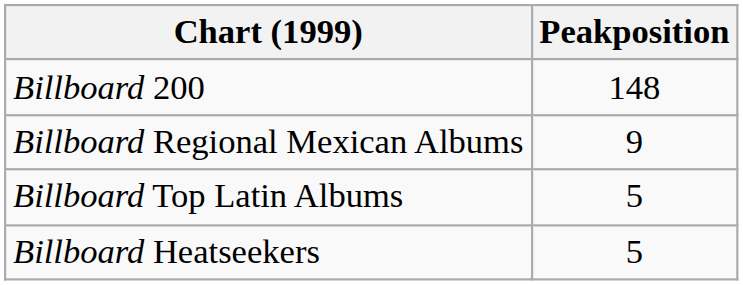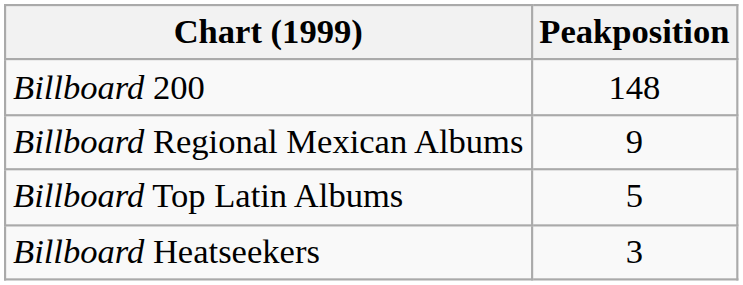 <table class="wikitable">
 <tr>
 <th>Chart (1999)</th>
 <th>Peakposition</th>
 </tr>
 <tr>
 <td><em>Billboard</em> 200</td>
 <td style="text-align:center;">148</td>
 </tr>
 <tr>
 <td><em>Billboard</em> Regional Mexican Albums</td>
 <td style="text-align:center;">9</td>
 </tr>
 <tr>
 <td><em>Billboard</em> Top Latin Albums</td>
 <td style="text-align:center;">5</td>
 </tr>
 <tr>
 <td><em>Billboard</em> Heatseekers</td>
-<td style="text-align:center;">5</td>
+<td style="text-align:center;">3</td>
 </tr>
 </table>
